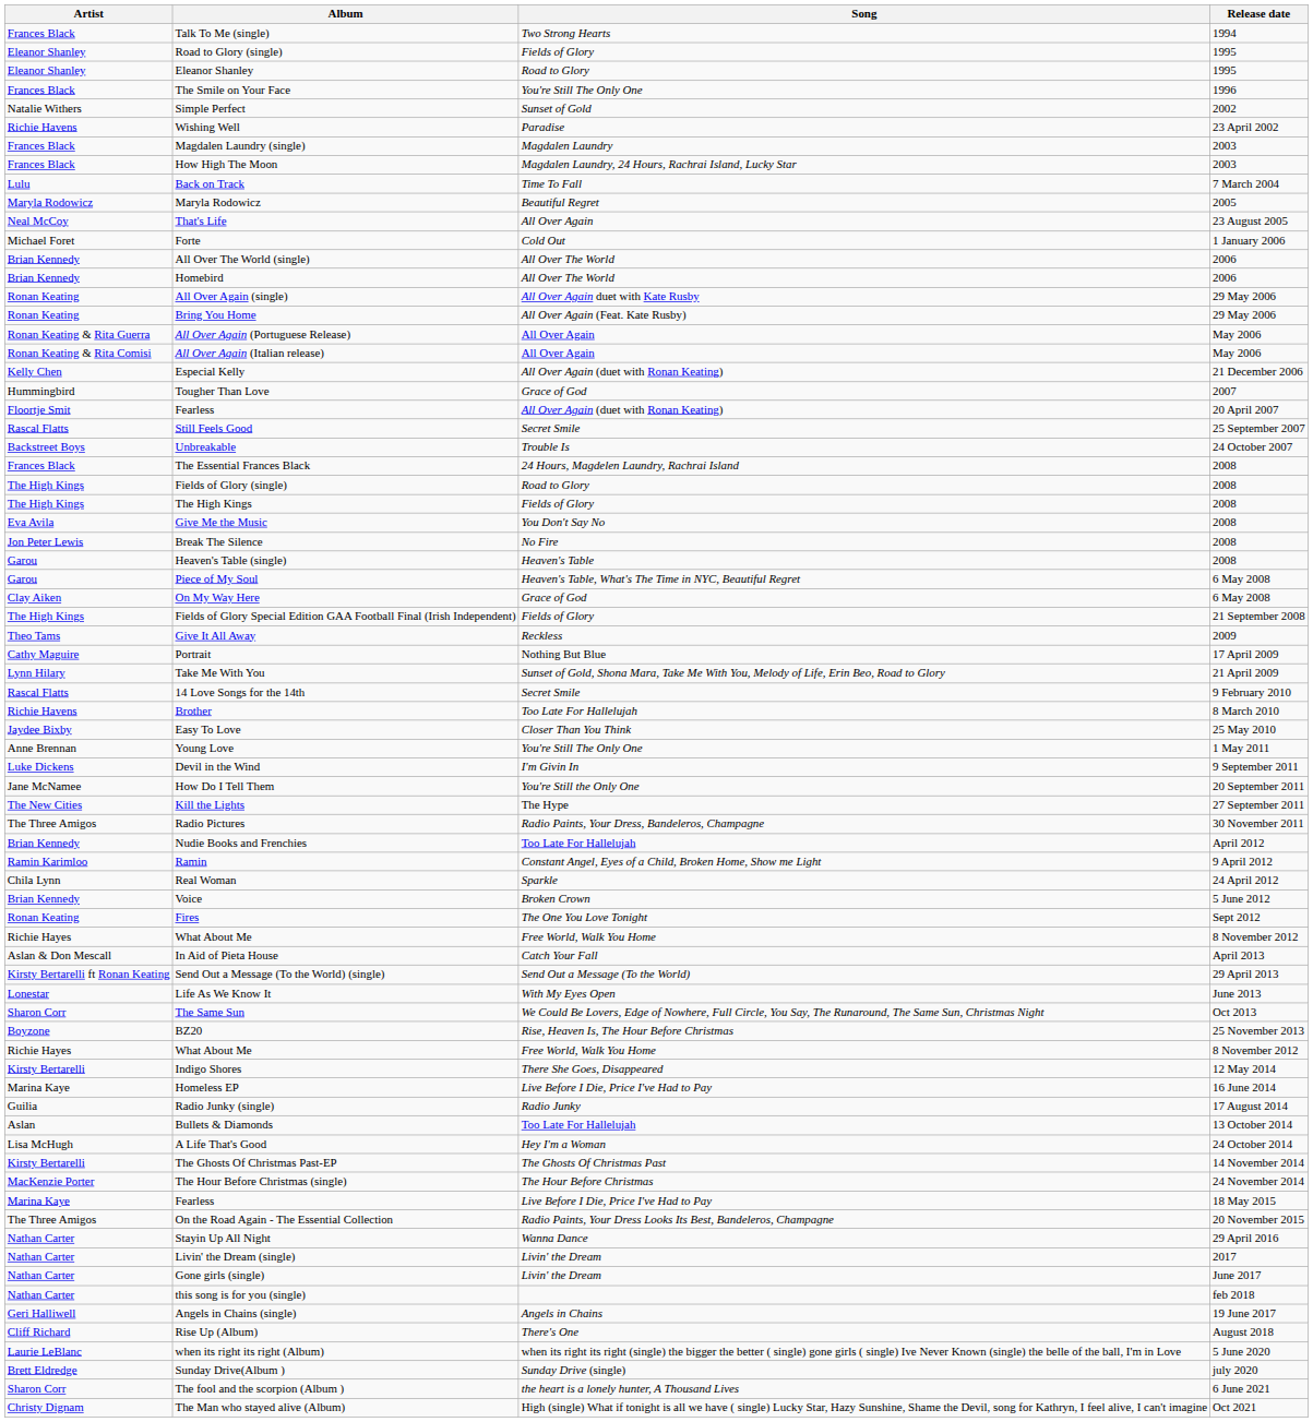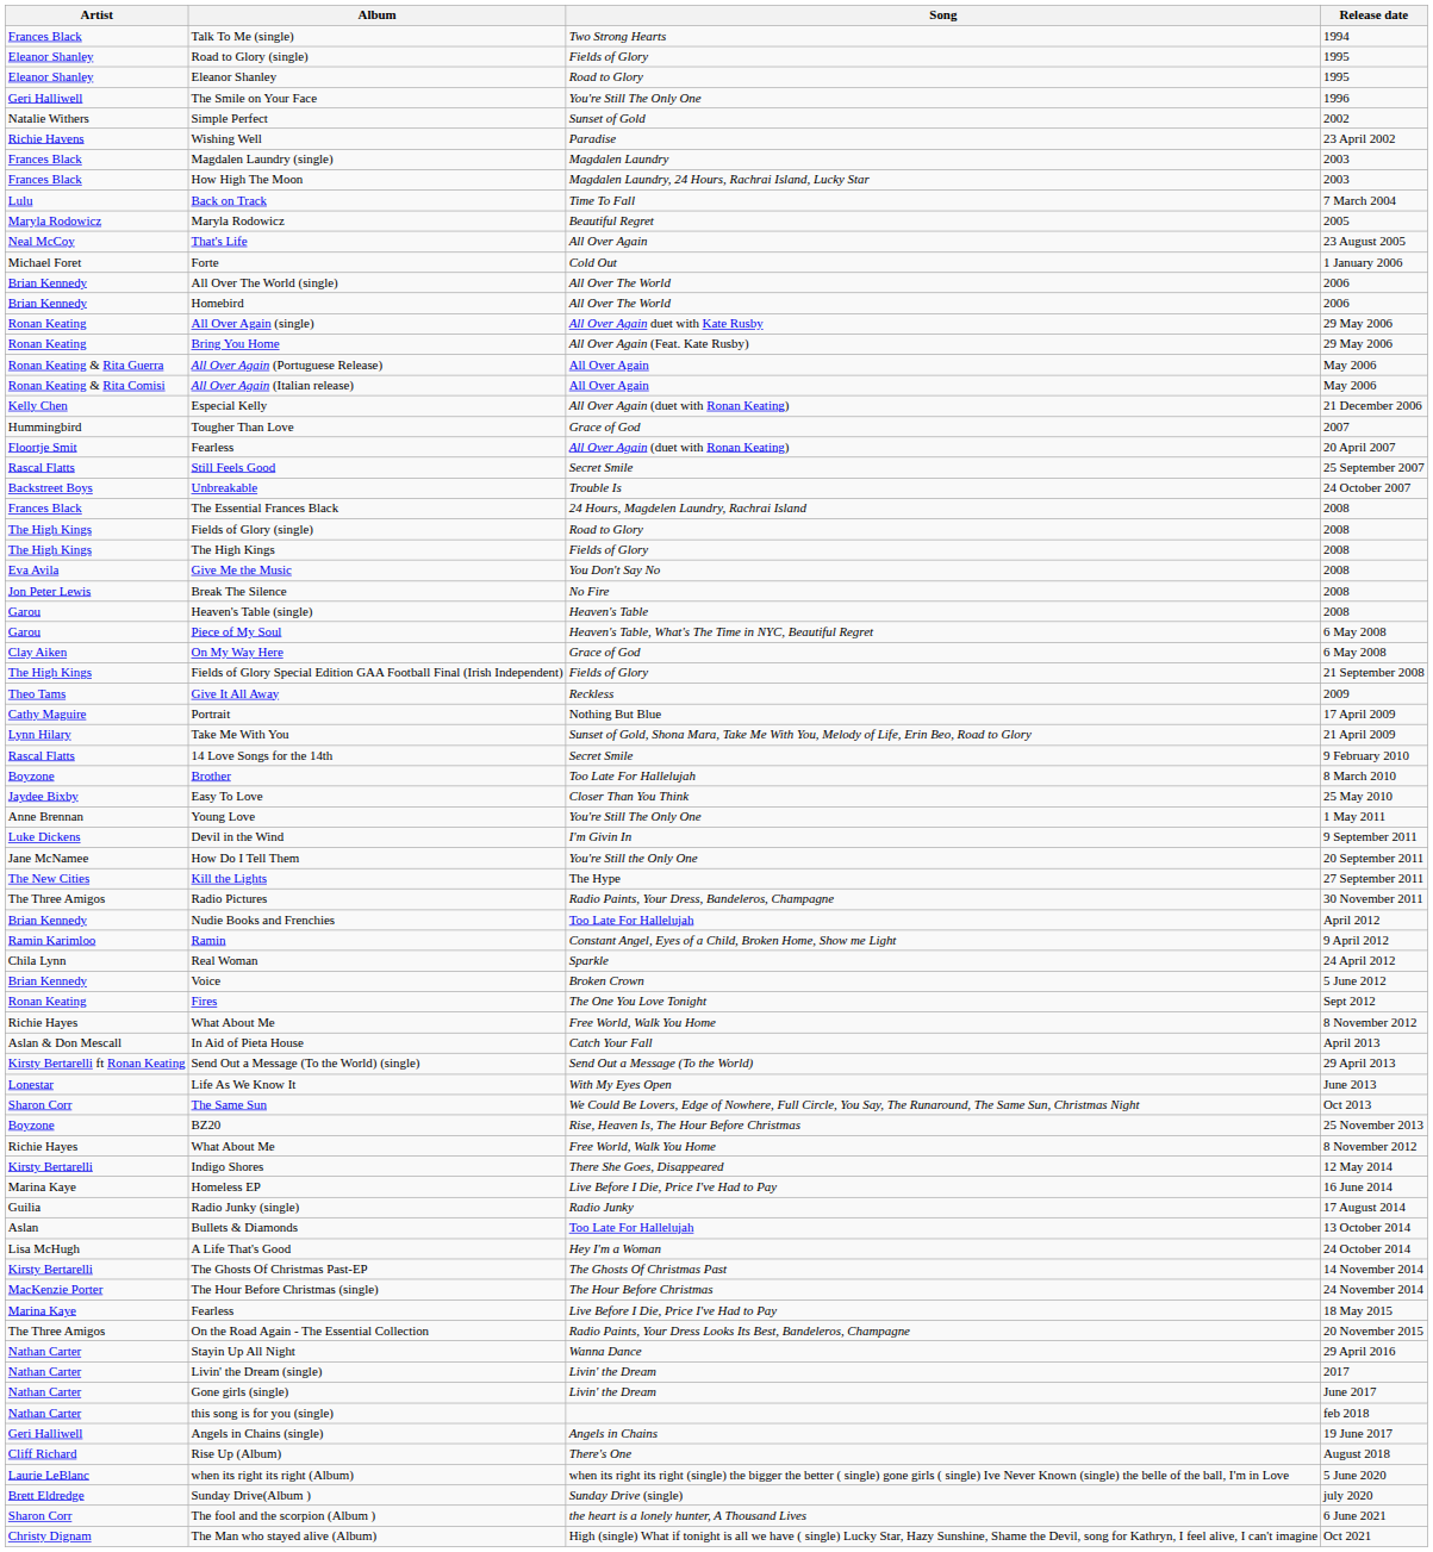 <table class="wikitable">
 <tr>
 <th>Artist</th>
 <th>Album</th>
 <th>Song</th>
 <th>Release date</th>
 </tr>
 <tr>
 <td><a href='#'>Frances Black</a></td>
 <td>Talk To Me (single)</td>
 <td><em>Two Strong Hearts</em></td>
 <td>1994</td>
 </tr>
 <tr>
 <td><a href='#'>Eleanor Shanley</a></td>
 <td>Road to Glory (single)</td>
 <td><em>Fields of Glory</em></td>
 <td>1995</td>
 </tr>
 <tr>
 <td><a href='#'>Eleanor Shanley</a></td>
 <td>Eleanor Shanley</td>
 <td><em>Road to Glory</em></td>
 <td>1995</td>
 </tr>
 <tr>
-<td><a href='#'>Frances Black</a></td>
+<td><a href='#'>Geri Halliwell</a></td>
 <td>The Smile on Your Face</td>
 <td><em>You're Still The Only One</em></td>
 <td>1996</td>
 </tr>
 <tr>
 <td>Natalie Withers</td>
 <td>Simple Perfect</td>
 <td><em>Sunset of Gold</em></td>
 <td>2002</td>
 </tr>
 <tr>
 <td><a href='#'>Richie Havens</a></td>
 <td>Wishing Well</td>
 <td><em>Paradise</em></td>
 <td>23 April 2002</td>
 </tr>
 <tr>
 <td><a href='#'>Frances Black</a></td>
 <td>Magdalen Laundry (single)</td>
 <td><em>Magdalen Laundry</em></td>
 <td>2003</td>
 </tr>
 <tr>
 <td><a href='#'>Frances Black</a></td>
 <td>How High The Moon</td>
 <td><em>Magdalen Laundry, 24 Hours, Rachrai Island, Lucky Star</em></td>
 <td>2003</td>
 </tr>
 <tr>
 <td><a href='#'>Lulu</a></td>
 <td><a href='#'>Back on Track</a></td>
 <td><em>Time To Fall</em></td>
 <td>7 March 2004</td>
 </tr>
 <tr>
 <td><a href='#'>Maryla Rodowicz</a></td>
 <td>Maryla Rodowicz</td>
 <td><em>Beautiful Regret</em></td>
 <td>2005</td>
 </tr>
 <tr>
 <td><a href='#'>Neal McCoy</a></td>
 <td><a href='#'>That's Life</a></td>
 <td><em>All Over Again</em></td>
 <td>23 August 2005</td>
 </tr>
 <tr>
 <td>Michael Foret</td>
 <td>Forte</td>
 <td><em>Cold Out</em></td>
 <td>1 January 2006</td>
 </tr>
 <tr>
 <td><a href='#'>Brian Kennedy</a></td>
 <td>All Over The World (single)</td>
 <td><em>All Over The World</em></td>
 <td>2006</td>
 </tr>
 <tr>
 <td><a href='#'>Brian Kennedy</a></td>
 <td>Homebird</td>
 <td><em>All Over The World</em></td>
 <td>2006</td>
 </tr>
 <tr>
 <td><a href='#'>Ronan Keating</a></td>
 <td><a href='#'>All Over Again</a> (single)</td>
 <td><em><a href='#'>All Over Again</a></em> duet with <a href='#'>Kate Rusby</a></td>
 <td>29 May 2006</td>
 </tr>
 <tr>
 <td><a href='#'>Ronan Keating</a></td>
 <td><a href='#'>Bring You Home</a></td>
 <td><em>All Over Again</em> (Feat. Kate Rusby)</td>
 <td>29 May 2006</td>
 </tr>
 <tr>
 <td><a href='#'>Ronan Keating</a> & <a href='#'>Rita Guerra</a></td>
 <td><em><a href='#'>All Over Again</a></em> (Portuguese Release)</td>
 <td><a href='#'>All Over Again</a></td>
 <td>May 2006</td>
 </tr>
 <tr>
 <td><a href='#'>Ronan Keating</a> & <a href='#'>Rita Comisi</a></td>
 <td><em><a href='#'>All Over Again</a></em> (Italian release)</td>
 <td><a href='#'>All Over Again</a></td>
 <td>May 2006</td>
 </tr>
 <tr>
 <td><a href='#'>Kelly Chen</a></td>
 <td>Especial Kelly</td>
 <td><em>All Over Again</em> (duet with <a href='#'>Ronan Keating</a>)</td>
 <td>21 December 2006</td>
 </tr>
 <tr>
 <td>Hummingbird</td>
 <td>Tougher Than Love</td>
 <td><em>Grace of God</em></td>
 <td>2007</td>
 </tr>
 <tr>
 <td><a href='#'>Floortje Smit</a></td>
 <td>Fearless</td>
 <td><em><a href='#'>All Over Again</a></em> (duet with <a href='#'>Ronan Keating</a>)</td>
 <td>20 April 2007</td>
 </tr>
 <tr>
 <td><a href='#'>Rascal Flatts</a></td>
 <td><a href='#'>Still Feels Good</a></td>
 <td><em>Secret Smile</em></td>
 <td>25 September 2007</td>
 </tr>
 <tr>
 <td><a href='#'>Backstreet Boys</a></td>
 <td><a href='#'>Unbreakable</a></td>
 <td><em>Trouble Is</em></td>
 <td>24 October 2007</td>
 </tr>
 <tr>
 <td><a href='#'>Frances Black</a></td>
 <td>The Essential Frances Black</td>
 <td><em>24 Hours, Magdelen Laundry, Rachrai Island</em></td>
 <td>2008</td>
 </tr>
 <tr>
 <td><a href='#'>The High Kings</a></td>
 <td>Fields of Glory (single)</td>
 <td><em>Road to Glory</em></td>
 <td>2008</td>
 </tr>
 <tr>
 <td><a href='#'>The High Kings</a></td>
 <td>The High Kings</td>
 <td><em>Fields of Glory</em></td>
 <td>2008</td>
 </tr>
 <tr>
 <td><a href='#'>Eva Avila</a></td>
 <td><a href='#'>Give Me the Music</a></td>
 <td><em>You Don't Say No</em></td>
 <td>2008</td>
 </tr>
 <tr>
 <td><a href='#'>Jon Peter Lewis</a></td>
 <td>Break The Silence</td>
 <td><em>No Fire</em></td>
 <td>2008</td>
 </tr>
 <tr>
 <td><a href='#'>Garou</a></td>
 <td>Heaven's Table (single)</td>
 <td><em>Heaven's Table</em></td>
 <td>2008</td>
 </tr>
 <tr>
 <td><a href='#'>Garou</a></td>
 <td><a href='#'>Piece of My Soul</a></td>
 <td><em>Heaven's Table, What's The Time in NYC, Beautiful Regret</em></td>
 <td>6 May 2008</td>
 </tr>
 <tr>
 <td><a href='#'>Clay Aiken</a></td>
 <td><a href='#'>On My Way Here</a></td>
 <td><em>Grace of God</em></td>
 <td>6 May 2008</td>
 </tr>
 <tr>
 <td><a href='#'>The High Kings</a></td>
 <td>Fields of Glory Special Edition GAA Football Final (Irish Independent)</td>
 <td><em>Fields of Glory</em></td>
 <td>21 September 2008</td>
 </tr>
 <tr>
 <td><a href='#'>Theo Tams</a></td>
 <td><a href='#'>Give It All Away</a></td>
 <td><em>Reckless</em></td>
 <td>2009</td>
 </tr>
 <tr>
 <td><a href='#'>Cathy Maguire</a></td>
 <td>Portrait</td>
 <td>Nothing But Blue</td>
 <td>17 April 2009</td>
 </tr>
 <tr>
 <td><a href='#'>Lynn Hilary</a></td>
 <td>Take Me With You</td>
 <td><em>Sunset of Gold, Shona Mara, Take Me With You, Melody of Life, Erin Beo, Road to Glory</em></td>
 <td>21 April 2009</td>
 </tr>
 <tr>
 <td><a href='#'>Rascal Flatts</a></td>
 <td>14 Love Songs for the 14th</td>
 <td><em>Secret Smile</em></td>
 <td>9 February 2010</td>
 </tr>
 <tr>
-<td><a href='#'>Richie Havens</a></td>
+<td><a href='#'>Boyzone</a></td>
 <td><a href='#'>Brother</a></td>
 <td><em>Too Late For Hallelujah</em></td>
 <td>8 March 2010</td>
 </tr>
 <tr>
 <td><a href='#'>Jaydee Bixby</a></td>
 <td>Easy To Love</td>
 <td><em>Closer Than You Think</em></td>
 <td>25 May 2010</td>
 </tr>
 <tr>
 <td>Anne Brennan</td>
 <td>Young Love</td>
 <td><em>You're Still The Only One</em></td>
 <td>1 May 2011</td>
 </tr>
 <tr>
 <td><a href='#'>Luke Dickens</a></td>
 <td>Devil in the Wind</td>
 <td><em>I'm Givin In</em></td>
 <td>9 September 2011</td>
 </tr>
 <tr>
 <td>Jane McNamee</td>
 <td>How Do I Tell Them</td>
 <td><em>You're Still the Only One</em></td>
 <td>20 September 2011</td>
 </tr>
 <tr>
 <td><a href='#'>The New Cities</a></td>
 <td><a href='#'>Kill the Lights</a></td>
 <td>The Hype</td>
 <td>27 September 2011</td>
 </tr>
 <tr>
 <td>The Three Amigos</td>
 <td>Radio Pictures</td>
 <td><em>Radio Paints, Your Dress, Bandeleros, Champagne</em></td>
 <td>30 November 2011</td>
 </tr>
 <tr>
 <td><a href='#'>Brian Kennedy</a></td>
 <td>Nudie Books and Frenchies</td>
 <td><a href='#'>Too Late For Hallelujah</a></td>
 <td>April 2012</td>
 </tr>
 <tr>
 <td><a href='#'>Ramin Karimloo</a></td>
 <td><a href='#'>Ramin</a></td>
 <td><em>Constant Angel, Eyes of a Child, Broken Home, Show me Light</em></td>
 <td>9 April 2012</td>
 </tr>
 <tr>
 <td>Chila Lynn</td>
 <td>Real Woman</td>
 <td><em>Sparkle</em></td>
 <td>24 April 2012</td>
 </tr>
 <tr>
 <td><a href='#'>Brian Kennedy</a></td>
 <td>Voice</td>
 <td><em>Broken Crown</em></td>
 <td>5 June 2012</td>
 </tr>
 <tr>
 <td><a href='#'>Ronan Keating</a></td>
 <td><a href='#'>Fires</a></td>
 <td><em>The One You Love Tonight</em></td>
 <td>Sept 2012</td>
 </tr>
 <tr>
 <td>Richie Hayes</td>
 <td>What About Me</td>
 <td><em>Free World, Walk You Home</em></td>
 <td>8 November 2012</td>
 </tr>
 <tr>
 <td>Aslan & Don Mescall</td>
 <td>In Aid of Pieta House</td>
 <td><em>Catch Your Fall</em></td>
 <td>April 2013</td>
 </tr>
 <tr>
 <td><a href='#'>Kirsty Bertarelli</a> ft <a href='#'>Ronan Keating</a></td>
 <td>Send Out a Message (To the World) (single)</td>
 <td><em>Send Out a Message (To the World)</em></td>
 <td>29 April 2013</td>
 </tr>
 <tr>
 <td><a href='#'>Lonestar</a></td>
 <td>Life As We Know It</td>
 <td><em>With My Eyes Open</em></td>
 <td>June 2013</td>
 </tr>
 <tr>
 <td><a href='#'>Sharon Corr</a></td>
 <td><a href='#'>The Same Sun</a></td>
 <td><em>We Could Be Lovers, Edge of Nowhere, Full Circle, You Say, The Runaround, The Same Sun, Christmas Night</em></td>
 <td>Oct 2013</td>
 </tr>
 <tr>
 <td><a href='#'>Boyzone</a></td>
 <td>BZ20</td>
 <td><em>Rise, Heaven Is, The Hour Before Christmas</em></td>
 <td>25 November 2013</td>
 </tr>
 <tr>
 <td>Richie Hayes</td>
 <td>What About Me</td>
 <td><em>Free World, Walk You Home</em></td>
 <td>8 November 2012</td>
 </tr>
 <tr>
 <td><a href='#'>Kirsty Bertarelli</a></td>
 <td>Indigo Shores</td>
 <td><em>There She Goes, Disappeared</em></td>
 <td>12 May 2014</td>
 </tr>
 <tr>
 <td>Marina Kaye</td>
 <td>Homeless EP</td>
 <td><em>Live Before I Die, Price I've Had to Pay</em></td>
 <td>16 June 2014</td>
 </tr>
 <tr>
 <td>Guilia</td>
 <td>Radio Junky (single)</td>
 <td><em>Radio Junky</em></td>
 <td>17 August 2014</td>
 </tr>
 <tr>
 <td>Aslan</td>
 <td>Bullets & Diamonds</td>
 <td><a href='#'>Too Late For Hallelujah</a></td>
 <td>13 October 2014</td>
 </tr>
 <tr>
 <td>Lisa McHugh</td>
 <td>A Life That's Good</td>
 <td><em>Hey I'm a Woman</em></td>
 <td>24 October 2014</td>
 </tr>
 <tr>
 <td><a href='#'>Kirsty Bertarelli</a></td>
 <td>The Ghosts Of Christmas Past-EP</td>
 <td><em>The Ghosts Of Christmas Past</em></td>
 <td>14 November 2014</td>
 </tr>
 <tr>
 <td><a href='#'>MacKenzie Porter</a></td>
 <td>The Hour Before Christmas (single)</td>
 <td><em>The Hour Before Christmas</em></td>
 <td>24 November 2014</td>
 </tr>
 <tr>
 <td><a href='#'>Marina Kaye</a></td>
 <td>Fearless</td>
 <td><em>Live Before I Die, Price I've Had to Pay</em></td>
 <td>18 May 2015</td>
 </tr>
 <tr>
 <td>The Three Amigos</td>
 <td>On the Road Again - The Essential Collection</td>
 <td><em>Radio Paints, Your Dress Looks Its Best, Bandeleros, Champagne</em></td>
 <td>20 November 2015</td>
 </tr>
 <tr>
 <td><a href='#'>Nathan Carter</a></td>
 <td>Stayin Up All Night</td>
 <td><em>Wanna Dance</em></td>
 <td>29 April 2016</td>
 </tr>
 <tr>
 <td><a href='#'>Nathan Carter</a></td>
 <td>Livin' the Dream (single)</td>
 <td><em>Livin' the Dream</em></td>
 <td>2017</td>
 </tr>
 <tr>
 <td><a href='#'>Nathan Carter</a></td>
 <td>Gone girls (single)</td>
 <td><em>Livin' the Dream</em></td>
 <td>June 2017</td>
 </tr>
 <tr>
 <td><a href='#'>Nathan Carter</a></td>
 <td>this song is for you  (single)</td>
 <td></td>
 <td>feb 2018</td>
 </tr>
 <tr>
 <td><a href='#'>Geri Halliwell</a></td>
 <td>Angels in Chains (single)</td>
 <td><em>Angels in Chains</em></td>
 <td>19 June 2017</td>
 </tr>
 <tr>
 <td><a href='#'>Cliff Richard</a></td>
 <td>Rise Up (Album)</td>
 <td><em>There's One</em></td>
 <td>August 2018</td>
 </tr>
 <tr>
 <td><a href='#'>Laurie LeBlanc</a></td>
 <td>when its right its right (Album)</td>
 <td>when its right its right (single) the bigger the better ( single) gone girls ( single) Ive Never Known (single) the belle of the ball, I'm in Love</td>
 <td>5 June 2020</td>
 </tr>
 <tr>
 <td><a href='#'>Brett Eldredge</a></td>
 <td>Sunday Drive(Album )</td>
 <td><em>Sunday Drive  </em> (single)</td>
 <td>july 2020</td>
 </tr>
 <tr>
 <td><a href='#'>Sharon Corr</a></td>
 <td>The fool and the scorpion (Album )</td>
 <td><em>the heart is a lonely hunter, A Thousand Lives </em></td>
 <td>6 June 2021</td>
 </tr>
 <tr>
 <td><a href='#'>Christy Dignam</a></td>
 <td>The Man who stayed alive (Album)</td>
 <td>High (single) What if tonight is all we have ( single) Lucky Star, Hazy Sunshine, Shame the Devil, song for Kathryn, I feel alive, I can't imagine</td>
 <td>Oct 2021</td>
 </tr>
 </table>
